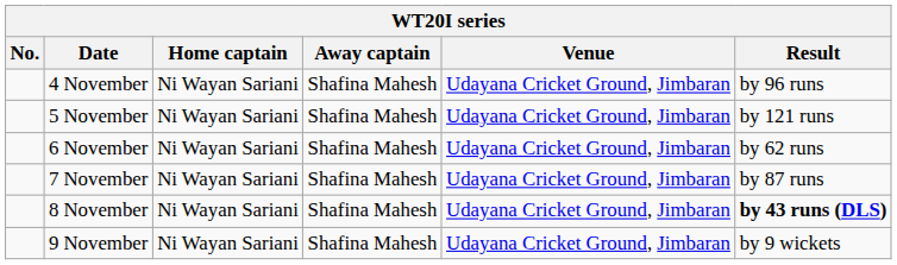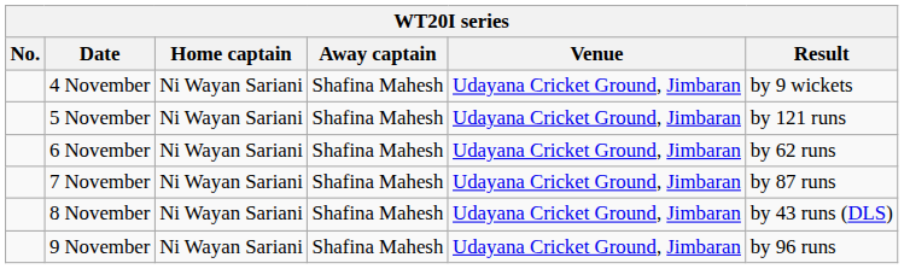 <table class="wikitable">
 <tr>
 <th colspan="6">WT20I series</th>
 </tr>
 <tr>
 <th>No.</th>
 <th>Date</th>
 <th>Home captain</th>
 <th>Away captain</th>
 <th>Venue</th>
 <th>Result</th>
 </tr>
 <tr>
 <td></td>
 <td>4 November</td>
 <td>Ni Wayan Sariani</td>
 <td>Shafina Mahesh</td>
 <td><a href='#'>Udayana Cricket Ground</a>, <a href='#'>Jimbaran</a></td>
-<td> by 96 runs</td>
+<td> by 9 wickets</td>
 </tr>
 <tr>
 <td></td>
 <td>5 November</td>
 <td>Ni Wayan Sariani</td>
 <td>Shafina Mahesh</td>
 <td><a href='#'>Udayana Cricket Ground</a>, <a href='#'>Jimbaran</a></td>
 <td> by 121 runs</td>
 </tr>
 <tr>
 <td></td>
 <td>6 November</td>
 <td>Ni Wayan Sariani</td>
 <td>Shafina Mahesh</td>
 <td><a href='#'>Udayana Cricket Ground</a>, <a href='#'>Jimbaran</a></td>
 <td> by 62 runs</td>
 </tr>
 <tr>
 <td></td>
 <td>7 November</td>
 <td>Ni Wayan Sariani</td>
 <td>Shafina Mahesh</td>
 <td><a href='#'>Udayana Cricket Ground</a>, <a href='#'>Jimbaran</a></td>
 <td> by 87 runs</td>
 </tr>
 <tr>
 <td></td>
 <td>8 November</td>
 <td>Ni Wayan Sariani</td>
 <td>Shafina Mahesh</td>
 <td><a href='#'>Udayana Cricket Ground</a>, <a href='#'>Jimbaran</a></td>
-<td><strong> by 43 runs (<a href='#'>DLS</a>)</strong></td>
+<td> by 43 runs (<a href='#'>DLS</a>)</td>
 </tr>
 <tr>
 <td></td>
 <td>9 November</td>
 <td>Ni Wayan Sariani</td>
 <td>Shafina Mahesh</td>
 <td><a href='#'>Udayana Cricket Ground</a>, <a href='#'>Jimbaran</a></td>
-<td> by 9 wickets</td>
+<td> by 96 runs</td>
 </tr>
 </table>
